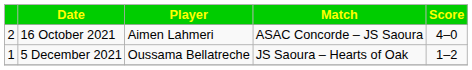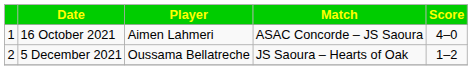 <table border="0" class="wikitable" style="text-align:center;font-size:95%">
 <tr>
 <th scope=col style="color:#FFFF00; background:#00CD00;"></th>
 <th scope=col style="color:#FFFF00; background:#00CD00;">Date</th>
 <th scope=col style="color:#FFFF00; background:#00CD00;">Player</th>
 <th scope=col style="color:#FFFF00; background:#00CD00;">Match</th>
 <th width="35" style="color:#FFFF00; background:#00CD00;">Score</th>
 </tr>
 <tr>
-<td align=left>2</td>
+<td align=left>1</td>
 <td align=left>16 October 2021</td>
 <td align=left>Aimen Lahmeri</td>
 <td align=left>ASAC Concorde – JS Saoura</td>
 <td align=center>4–0</td>
 </tr>
 <tr>
-<td align=left>1</td>
+<td align=left>2</td>
 <td align=left>5 December 2021</td>
 <td align=left>Oussama Bellatreche</td>
 <td align=left>JS Saoura – Hearts of Oak</td>
 <td align=center>1–2</td>
 </tr>
 <tr>
 </tr>
 </table>
